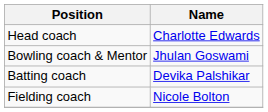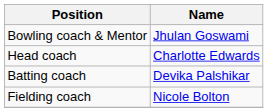 <table class="wikitable">
 <tr>
 <th>Position</th>
 <th>Name</th>
 </tr>
 <tr>
+<td>Bowling coach & Mentor</td>
+<td><a href='#'>Jhulan Goswami</a></td>
+</tr>
+<tr>
 <td>Head coach</td>
 <td><a href='#'>Charlotte Edwards</a></td>
-</tr>
-<tr>
-<td>Bowling coach & Mentor</td>
-<td><a href='#'>Jhulan Goswami</a></td>
 </tr>
 <tr>
 <td>Batting coach</td>
 <td><a href='#'>Devika Palshikar</a></td>
 </tr>
 <tr>
 <td>Fielding coach</td>
 <td><a href='#'>Nicole Bolton</a></td>
 </tr>
 <tr>
 </tr>
 </table>
